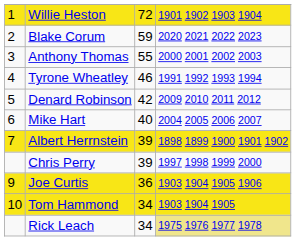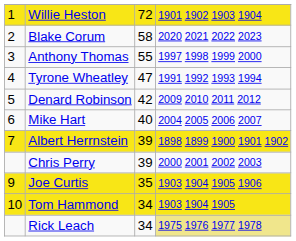 <table class="wikitable">
 <tr>
 </tr>
 <tr bgcolor=#F8E616>
 <td>1</td>
 <td><a href='#'>Willie Heston</a></td>
 <td>72</td>
 <td style="font-size:80%;"><a href='#'>1901</a> <a href='#'>1902</a> <a href='#'>1903</a> <a href='#'>1904</a></td>
 </tr>
 <tr>
 <td>2</td>
 <td><a href='#'>Blake Corum</a></td>
-<td>59</td>
+<td>58</td>
 <td style="font-size:80%;"><a href='#'>2020</a> <a href='#'>2021</a> <a href='#'>2022</a> <a href='#'>2023</a></td>
 </tr>
 <tr>
 <td>3</td>
 <td><a href='#'>Anthony Thomas</a></td>
 <td>55</td>
-<td style="font-size:80%;"><a href='#'>2000</a> <a href='#'>2001</a> <a href='#'>2002</a> <a href='#'>2003</a></td>
+<td style="font-size:80%;"><a href='#'>1997</a> <a href='#'>1998</a> <a href='#'>1999</a> <a href='#'>2000</a></td>
 </tr>
 <tr>
 <td>4</td>
 <td><a href='#'>Tyrone Wheatley</a></td>
-<td>46</td>
+<td>47</td>
 <td style="font-size:80%;"><a href='#'>1991</a> <a href='#'>1992</a> <a href='#'>1993</a> <a href='#'>1994</a></td>
 </tr>
 <tr>
 <td>5</td>
 <td><a href='#'>Denard Robinson</a></td>
 <td>42</td>
 <td style="font-size:80%;"><a href='#'>2009</a> <a href='#'>2010</a> <a href='#'>2011</a> <a href='#'>2012</a></td>
 </tr>
 <tr>
 <td>6</td>
 <td><a href='#'>Mike Hart</a></td>
 <td>40</td>
 <td style="font-size:80%;"><a href='#'>2004</a> <a href='#'>2005</a> <a href='#'>2006</a> <a href='#'>2007</a></td>
 </tr>
 <tr bgcolor=#F8E616>
 <td>7</td>
 <td><a href='#'>Albert Herrnstein</a></td>
 <td>39</td>
 <td style="font-size:80%;"><a href='#'>1898</a> <a href='#'>1899</a> <a href='#'>1900</a> <a href='#'>1901</a> <a href='#'>1902</a></td>
 </tr>
 <tr>
 <td></td>
 <td><a href='#'>Chris Perry</a></td>
 <td>39</td>
-<td style="font-size:80%;"><a href='#'>1997</a> <a href='#'>1998</a> <a href='#'>1999</a> <a href='#'>2000</a></td>
+<td style="font-size:80%;"><a href='#'>2000</a> <a href='#'>2001</a> <a href='#'>2002</a> <a href='#'>2003</a></td>
 </tr>
 <tr bgcolor=#F8E616>
 <td>9</td>
 <td><a href='#'>Joe Curtis</a></td>
-<td>36</td>
+<td>35</td>
 <td style="font-size:80%;"><a href='#'>1903</a> <a href='#'>1904</a> <a href='#'>1905</a> <a href='#'>1906</a></td>
 </tr>
 <tr bgcolor=#F8E616>
 <td>10</td>
 <td><a href='#'>Tom Hammond</a></td>
 <td>34</td>
 <td style="font-size:80%;"><a href='#'>1903</a> <a href='#'>1904</a> <a href='#'>1905</a></td>
 </tr>
 <tr>
 <td></td>
 <td><a href='#'>Rick Leach</a></td>
 <td>34</td>
 <td style="background: khaki; font-size:80%;"><a href='#'>1975</a> <a href='#'>1976</a> <a href='#'>1977</a> <a href='#'>1978</a></td>
 </tr>
 </table>
